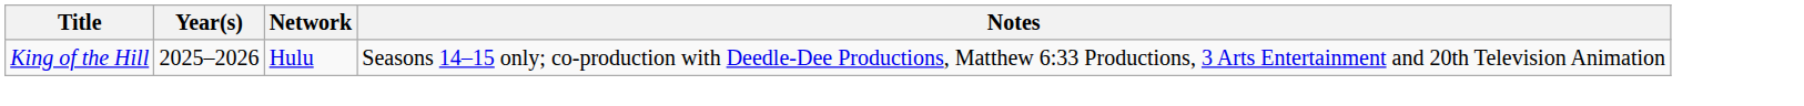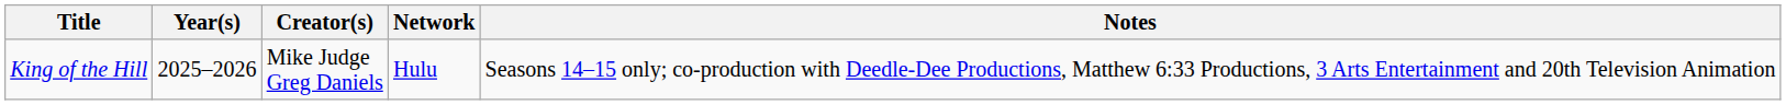 <table class="wikitable sortable">
 <tr>
 <th>Title</th>
 <th>Year(s)</th>
+<th>Creator(s)</th>
 <th>Network</th>
 <th>Notes</th>
 </tr>
 <tr>
 <td><em><a href='#'>King of the Hill</a></em></td>
 <td>2025–2026</td>
+<td>Mike Judge<br><a href='#'>Greg Daniels</a></td>
 <td><a href='#'>Hulu</a></td>
 <td>Seasons <a href='#'>14–15</a> only; co-production with <a href='#'>Deedle-Dee Productions</a>, Matthew 6:33 Productions, <a href='#'>3 Arts Entertainment</a> and 20th Television Animation</td>
 </tr>
 </table>
